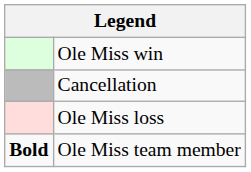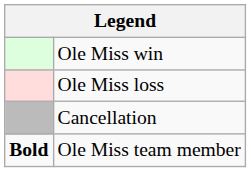 <table class="wikitable" style="font-size:90%">
 <tr>
 <th colspan="2">Legend</th>
 </tr>
 <tr>
 <td bgcolor="#ddffdd"> </td>
 <td>Ole Miss win</td>
 </tr>
 <tr>
+<td bgcolor="#ffdddd"> </td>
+<td>Ole Miss loss</td>
+</tr>
+<tr>
 <td bgcolor="#bbbbbb"> </td>
 <td>Cancellation</td>
-</tr>
-<tr>
-<td bgcolor="#ffdddd"> </td>
-<td>Ole Miss loss</td>
 </tr>
 <tr>
 <td><strong>Bold</strong></td>
 <td>Ole Miss team member</td>
 </tr>
 </table>
